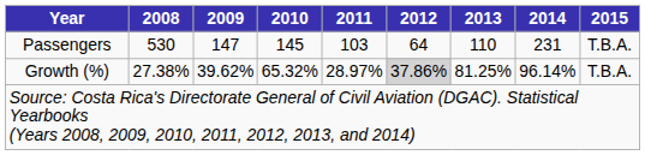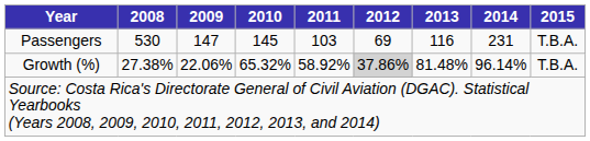 <table class="sortable wikitable toccolours" style="text-align:center">
 <tr>
 <th style="background:#3830AE;color:white">Year</th>
 <th style="background:#3830AE;color:white; width:50px">2008</th>
 <th style="background:#3830AE;color:white; width:50px">2009</th>
 <th style="background:#3830AE;color:white; width:50px">2010</th>
 <th style="background:#3830AE;color:white; width:50px">2011</th>
 <th style="background:#3830AE;color:white; width:50px">2012</th>
 <th style="background:#3830AE;color:white; width:50px">2013</th>
 <th style="background:#3830AE;color:white; width:50px">2014</th>
 <th style="background:#3830AE;color:white; width:50px">2015</th>
 </tr>
 <tr>
 <td>Passengers</td>
 <td>530</td>
 <td>147</td>
 <td>145</td>
 <td>103</td>
-<td>64</td>
-<td>110</td>
+<td>69</td>
+<td>116</td>
 <td>231</td>
 <td>T.B.A.</td>
 </tr>
 <tr>
 <td>Growth (%)</td>
 <td> 27.38%</td>
-<td> 39.62%</td>
+<td> 22.06%</td>
 <td> 65.32%</td>
-<td> 28.97%</td>
+<td> 58.92%</td>
 <td style="background: lightgrey;"> 37.86%</td>
-<td> 81.25%</td>
+<td> 81.48%</td>
 <td> 96.14%</td>
 <td>T.B.A.</td>
 </tr>
 <tr>
 <td colspan="9" style="text-align:left;"><em>Source: Costa Rica's Directorate General of Civil Aviation (DGAC). Statistical Yearbooks<br>(Years 2008, 2009, 2010, 2011, 2012, 2013, and 2014)</em></td>
 </tr>
 </table>
